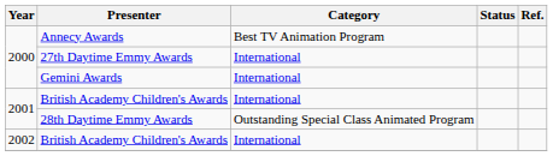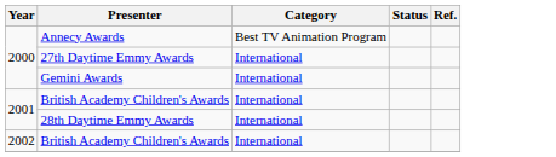 <table class="wikitable">
 <tr>
 <th>Year</th>
 <th>Presenter</th>
 <th>Category</th>
 <th>Status</th>
 <th>Ref.</th>
 </tr>
 <tr>
 <td rowspan="3">2000</td>
 <td><a href='#'>Annecy Awards</a></td>
 <td>Best TV Animation Program</td>
 <td></td>
 <td></td>
 </tr>
 <tr>
 <td><a href='#'>27th Daytime Emmy Awards</a></td>
 <td><a href='#'>International</a></td>
 <td></td>
 <td></td>
 </tr>
 <tr>
 <td><a href='#'>Gemini Awards</a></td>
 <td><a href='#'>International</a></td>
 <td></td>
 <td></td>
 </tr>
 <tr>
 <td rowspan="2">2001</td>
 <td><a href='#'>British Academy Children's Awards</a></td>
 <td><a href='#'>International</a></td>
 <td></td>
 <td></td>
 </tr>
 <tr>
 <td><a href='#'>28th Daytime Emmy Awards</a></td>
-<td>Outstanding Special Class Animated Program</td>
+<td><a href='#'>International</a></td>
 <td></td>
 <td></td>
 </tr>
 <tr>
 <td>2002</td>
 <td><a href='#'>British Academy Children's Awards</a></td>
 <td><a href='#'>International</a></td>
 <td></td>
 <td></td>
 </tr>
 <tr>
 </tr>
 </table>
